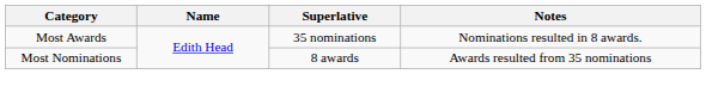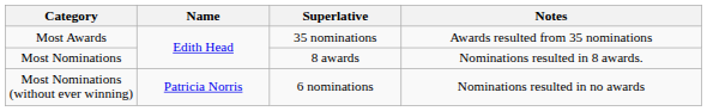 <table class="wikitable" style="text-align: center">
 <tr>
 <th width="150">Category</th>
 <th width="150">Name</th>
 <th width="150">Superlative</th>
 <th width="350">Notes</th>
 </tr>
 <tr>
 <td>Most Awards</td>
 <td rowspan="2"><a href='#'>Edith Head</a></td>
 <td>35 nominations</td>
-<td>Nominations resulted in 8 awards.</td>
+<td>Awards resulted from 35 nominations</td>
 </tr>
 <tr>
 <td>Most Nominations</td>
 <td>8 awards</td>
-<td>Awards resulted from 35 nominations</td>
+<td>Nominations resulted in 8 awards.</td>
+</tr>
+<tr>
+<td>Most Nominations <br> (without ever winning)</td>
+<td><a href='#'>Patricia Norris</a></td>
+<td>6 nominations</td>
+<td>Nominations resulted in no awards</td>
 </tr>
 </table>
